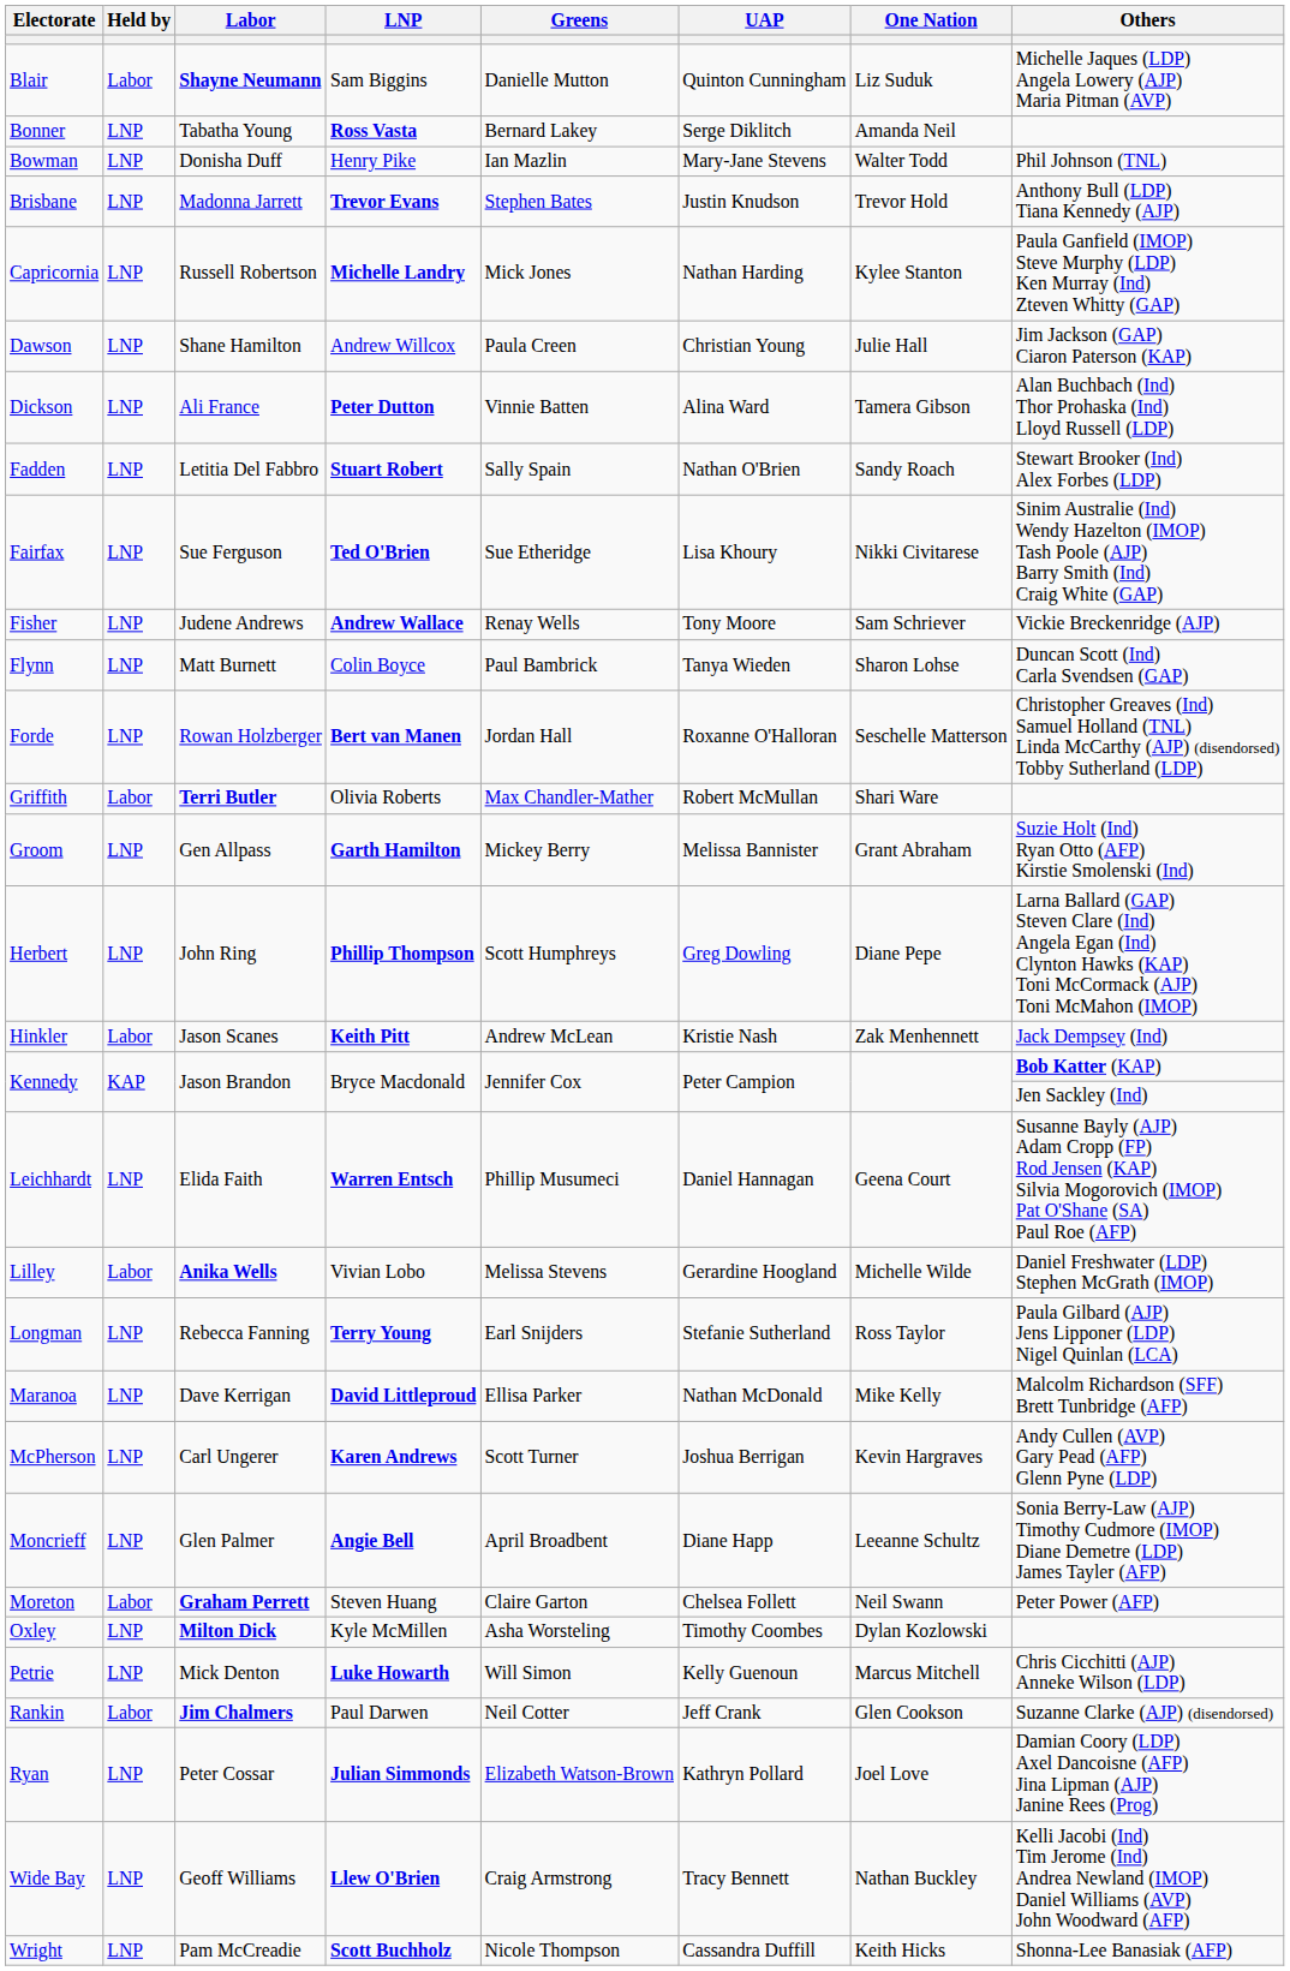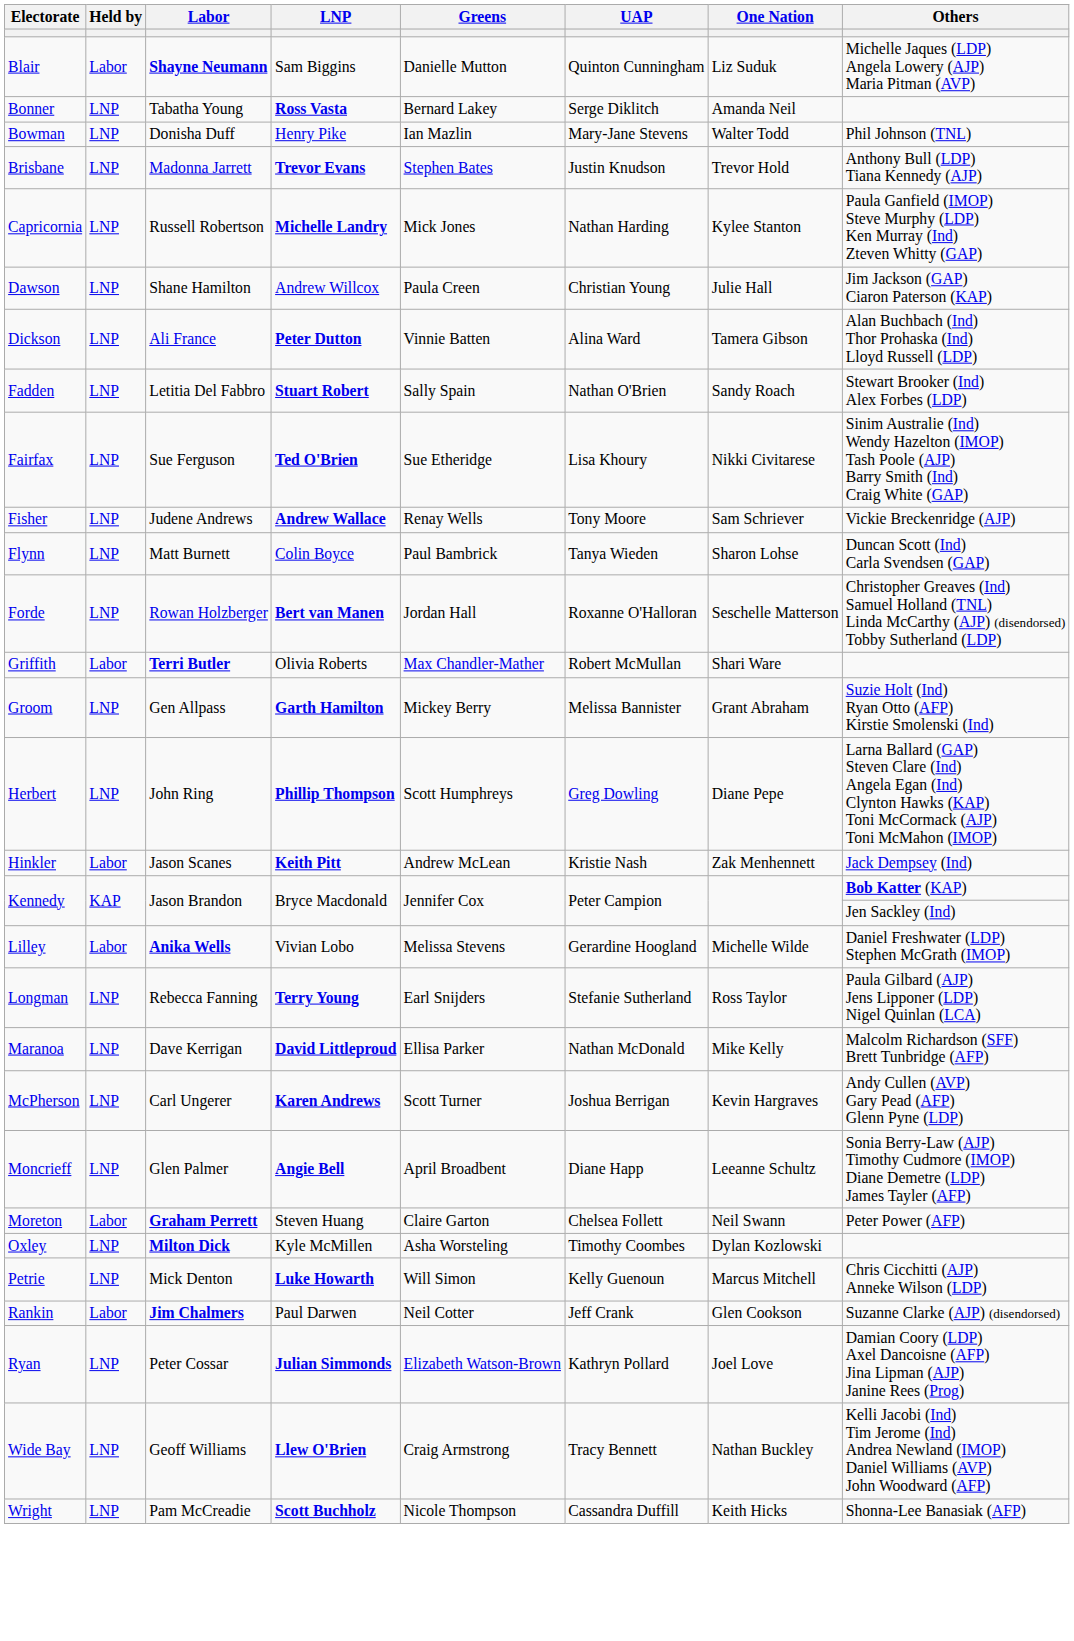 <table class=wikitable>
 <tr>
 <th>Electorate</th>
 <th>Held by</th>
 <th><a href='#'>Labor</a></th>
 <th><a href='#'>LNP</a></th>
 <th><a href='#'>Greens</a></th>
 <th><a href='#'>UAP</a></th>
 <th><a href='#'>One Nation</a></th>
 <th>Others</th>
 </tr>
 <tr style=background:#ccc>
 <th></th>
 <th></th>
 <th></th>
 <th></th>
 <th></th>
 <th></th>
 <th></th>
 <th></th>
 </tr>
 <tr>
 <td><a href='#'>Blair</a></td>
 <td><a href='#'>Labor</a></td>
 <td><strong><a href='#'>Shayne Neumann</a></strong></td>
 <td>Sam Biggins</td>
 <td>Danielle Mutton</td>
 <td>Quinton Cunningham</td>
 <td>Liz Suduk</td>
 <td>Michelle Jaques (<a href='#'>LDP</a>)<br>Angela Lowery (<a href='#'>AJP</a>)<br>Maria Pitman (<a href='#'>AVP</a>)</td>
 </tr>
 <tr>
 <td><a href='#'>Bonner</a></td>
 <td><a href='#'>LNP</a></td>
 <td>Tabatha Young</td>
 <td><strong><a href='#'>Ross Vasta</a></strong></td>
 <td>Bernard Lakey</td>
 <td>Serge Diklitch</td>
 <td>Amanda Neil</td>
 <td></td>
 </tr>
 <tr>
 <td><a href='#'>Bowman</a></td>
 <td><a href='#'>LNP</a></td>
 <td>Donisha Duff</td>
 <td><a href='#'>Henry Pike</a></td>
 <td>Ian Mazlin</td>
 <td>Mary-Jane Stevens</td>
 <td>Walter Todd</td>
 <td>Phil Johnson (<a href='#'>TNL</a>)</td>
 </tr>
 <tr>
 <td><a href='#'>Brisbane</a></td>
 <td><a href='#'>LNP</a></td>
 <td><a href='#'>Madonna Jarrett</a></td>
 <td><strong><a href='#'>Trevor Evans</a></strong></td>
 <td><a href='#'>Stephen Bates</a></td>
 <td>Justin Knudson</td>
 <td>Trevor Hold</td>
 <td>Anthony Bull (<a href='#'>LDP</a>) <br>Tiana Kennedy (<a href='#'>AJP</a>)</td>
 </tr>
 <tr>
 <td><a href='#'>Capricornia</a></td>
 <td><a href='#'>LNP</a></td>
 <td>Russell Robertson</td>
 <td><strong><a href='#'>Michelle Landry</a></strong></td>
 <td>Mick Jones</td>
 <td>Nathan Harding</td>
 <td>Kylee Stanton</td>
 <td>Paula Ganfield (<a href='#'>IMOP</a>) <br>Steve Murphy (<a href='#'>LDP</a>) <br>Ken Murray (<a href='#'>Ind</a>) <br>Zteven Whitty (<a href='#'>GAP</a>)</td>
 </tr>
 <tr>
 <td><a href='#'>Dawson</a></td>
 <td><a href='#'>LNP</a></td>
 <td>Shane Hamilton</td>
 <td><a href='#'>Andrew Willcox</a></td>
 <td>Paula Creen</td>
 <td>Christian Young</td>
 <td>Julie Hall</td>
 <td>Jim Jackson (<a href='#'>GAP</a>) <br>Ciaron Paterson (<a href='#'>KAP</a>)</td>
 </tr>
 <tr>
 <td><a href='#'>Dickson</a></td>
 <td><a href='#'>LNP</a></td>
 <td><a href='#'>Ali France</a></td>
 <td><strong><a href='#'>Peter Dutton</a></strong></td>
 <td>Vinnie Batten</td>
 <td>Alina Ward</td>
 <td>Tamera Gibson</td>
 <td>Alan Buchbach (<a href='#'>Ind</a>)<br>Thor Prohaska (<a href='#'>Ind</a>) <br>Lloyd Russell (<a href='#'>LDP</a>)</td>
 </tr>
 <tr>
 <td><a href='#'>Fadden</a></td>
 <td><a href='#'>LNP</a></td>
 <td>Letitia Del Fabbro</td>
 <td><strong><a href='#'>Stuart Robert</a></strong></td>
 <td>Sally Spain</td>
 <td>Nathan O'Brien</td>
 <td>Sandy Roach</td>
 <td>Stewart Brooker (<a href='#'>Ind</a>)<br>Alex Forbes (<a href='#'>LDP</a>)</td>
 </tr>
 <tr>
 <td><a href='#'>Fairfax</a></td>
 <td><a href='#'>LNP</a></td>
 <td>Sue Ferguson</td>
 <td><strong><a href='#'>Ted O'Brien</a></strong></td>
 <td>Sue Etheridge</td>
 <td>Lisa Khoury</td>
 <td>Nikki Civitarese</td>
 <td>Sinim Australie (<a href='#'>Ind</a>) <br>Wendy Hazelton (<a href='#'>IMOP</a>)<br>Tash Poole (<a href='#'>AJP</a>) <br>Barry Smith (<a href='#'>Ind</a>) <br>Craig White (<a href='#'>GAP</a>)</td>
 </tr>
 <tr>
 <td><a href='#'>Fisher</a></td>
 <td><a href='#'>LNP</a></td>
 <td>Judene Andrews</td>
 <td><strong><a href='#'>Andrew Wallace</a></strong></td>
 <td>Renay Wells</td>
 <td>Tony Moore</td>
 <td>Sam Schriever</td>
 <td>Vickie Breckenridge (<a href='#'>AJP</a>)</td>
 </tr>
 <tr>
 <td><a href='#'>Flynn</a></td>
 <td><a href='#'>LNP</a></td>
 <td>Matt Burnett</td>
 <td><a href='#'>Colin Boyce</a></td>
 <td>Paul Bambrick</td>
 <td>Tanya Wieden</td>
 <td>Sharon Lohse</td>
 <td>Duncan Scott (<a href='#'>Ind</a>) <br>Carla Svendsen (<a href='#'>GAP</a>)</td>
 </tr>
 <tr>
 <td><a href='#'>Forde</a></td>
 <td><a href='#'>LNP</a></td>
 <td><a href='#'>Rowan Holzberger</a></td>
 <td><strong><a href='#'>Bert van Manen</a></strong></td>
 <td>Jordan Hall</td>
 <td>Roxanne O'Halloran</td>
 <td>Seschelle Matterson</td>
 <td>Christopher Greaves (<a href='#'>Ind</a>) <br>Samuel Holland (<a href='#'>TNL</a>)<br>Linda McCarthy (<a href='#'>AJP</a>) <small>(disendorsed)</small><br>Tobby Sutherland (<a href='#'>LDP</a>)</td>
 </tr>
 <tr>
 <td><a href='#'>Griffith</a></td>
 <td><a href='#'>Labor</a></td>
 <td><strong><a href='#'>Terri Butler</a></strong></td>
 <td>Olivia Roberts</td>
 <td><a href='#'>Max Chandler-Mather</a></td>
 <td>Robert McMullan</td>
 <td>Shari Ware</td>
 <td></td>
 </tr>
 <tr>
 <td><a href='#'>Groom</a></td>
 <td><a href='#'>LNP</a></td>
 <td>Gen Allpass</td>
 <td><strong><a href='#'>Garth Hamilton</a></strong></td>
 <td>Mickey Berry</td>
 <td>Melissa Bannister</td>
 <td>Grant Abraham</td>
 <td><a href='#'>Suzie Holt</a> (<a href='#'>Ind</a>) <br>Ryan Otto (<a href='#'>AFP</a>) <br>Kirstie Smolenski (<a href='#'>Ind</a>)</td>
 </tr>
 <tr>
 <td><a href='#'>Herbert</a></td>
 <td><a href='#'>LNP</a></td>
 <td>John Ring</td>
 <td><strong><a href='#'>Phillip Thompson</a></strong></td>
 <td>Scott Humphreys</td>
 <td><a href='#'>Greg Dowling</a></td>
 <td>Diane Pepe</td>
 <td>Larna Ballard (<a href='#'>GAP</a>) <br>Steven Clare (<a href='#'>Ind</a>) <br>Angela Egan (<a href='#'>Ind</a>) <br>Clynton Hawks (<a href='#'>KAP</a>) <br>Toni McCormack (<a href='#'>AJP</a>) <br>Toni McMahon (<a href='#'>IMOP</a>)</td>
 </tr>
 <tr>
 <td><a href='#'>Hinkler</a></td>
 <td><a href='#'>Labor</a></td>
 <td>Jason Scanes</td>
 <td><strong><a href='#'>Keith Pitt</a></strong></td>
 <td>Andrew McLean</td>
 <td>Kristie Nash</td>
 <td>Zak Menhennett</td>
 <td><a href='#'>Jack Dempsey</a> (<a href='#'>Ind</a>)</td>
 </tr>
 <tr>
 <td rowspan="2"><a href='#'>Kennedy</a></td>
 <td rowspan="2"><a href='#'>KAP</a></td>
 <td rowspan="2">Jason Brandon</td>
 <td rowspan="2">Bryce Macdonald</td>
 <td rowspan="2">Jennifer Cox</td>
 <td rowspan="2">Peter Campion</td>
 <td rowspan="2"></td>
 <td><strong><a href='#'>Bob Katter</a></strong> (<a href='#'>KAP</a>)</td>
 </tr>
 <tr>
 <td>Jen Sackley (<a href='#'>Ind</a>)</td>
 </tr>
 <tr>
-<td><a href='#'>Leichhardt</a></td>
-<td><a href='#'>LNP</a></td>
-<td>Elida Faith</td>
-<td><strong><a href='#'>Warren Entsch</a></strong></td>
-<td>Phillip Musumeci</td>
-<td>Daniel Hannagan</td>
-<td>Geena Court</td>
-<td>Susanne Bayly (<a href='#'>AJP</a>)<br>Adam Cropp (<a href='#'>FP</a>) <br><a href='#'>Rod Jensen</a> (<a href='#'>KAP</a>) <br>Silvia Mogorovich (<a href='#'>IMOP</a>)<br><a href='#'>Pat O'Shane</a> (<a href='#'>SA</a>) <br>Paul Roe (<a href='#'>AFP</a>)</td>
-</tr>
-<tr>
 <td><a href='#'>Lilley</a></td>
 <td><a href='#'>Labor</a></td>
 <td><strong><a href='#'>Anika Wells</a></strong></td>
 <td>Vivian Lobo</td>
 <td>Melissa Stevens</td>
 <td>Gerardine Hoogland</td>
 <td>Michelle Wilde</td>
 <td>Daniel Freshwater (<a href='#'>LDP</a>)<br>Stephen McGrath (<a href='#'>IMOP</a>)</td>
 </tr>
 <tr>
 <td><a href='#'>Longman</a></td>
 <td><a href='#'>LNP</a></td>
 <td>Rebecca Fanning</td>
 <td><strong><a href='#'>Terry Young</a></strong></td>
 <td>Earl Snijders</td>
 <td>Stefanie Sutherland</td>
 <td>Ross Taylor</td>
 <td>Paula Gilbard (<a href='#'>AJP</a>)<br>Jens Lipponer (<a href='#'>LDP</a>) <br>Nigel Quinlan (<a href='#'>LCA</a>)</td>
 </tr>
 <tr>
 <td><a href='#'>Maranoa</a></td>
 <td><a href='#'>LNP</a></td>
 <td>Dave Kerrigan</td>
 <td><strong><a href='#'>David Littleproud</a></strong></td>
 <td>Ellisa Parker</td>
 <td>Nathan McDonald</td>
 <td>Mike Kelly</td>
 <td>Malcolm Richardson (<a href='#'>SFF</a>) <br>Brett Tunbridge (<a href='#'>AFP</a>)</td>
 </tr>
 <tr>
 <td><a href='#'>McPherson</a></td>
 <td><a href='#'>LNP</a></td>
 <td>Carl Ungerer</td>
 <td><strong><a href='#'>Karen Andrews</a></strong></td>
 <td>Scott Turner</td>
 <td>Joshua Berrigan</td>
 <td>Kevin Hargraves</td>
 <td>Andy Cullen (<a href='#'>AVP</a>) <br>Gary Pead (<a href='#'>AFP</a>) <br>Glenn Pyne (<a href='#'>LDP</a>)</td>
 </tr>
 <tr>
 <td><a href='#'>Moncrieff</a></td>
 <td><a href='#'>LNP</a></td>
 <td>Glen Palmer</td>
 <td><strong><a href='#'>Angie Bell</a></strong></td>
 <td>April Broadbent</td>
 <td>Diane Happ</td>
 <td>Leeanne Schultz</td>
 <td>Sonia Berry-Law (<a href='#'>AJP</a>) <br>Timothy Cudmore (<a href='#'>IMOP</a>) <br>Diane Demetre (<a href='#'>LDP</a>) <br>James Tayler (<a href='#'>AFP</a>)</td>
 </tr>
 <tr>
 <td><a href='#'>Moreton</a></td>
 <td><a href='#'>Labor</a></td>
 <td><strong><a href='#'>Graham Perrett</a></strong></td>
 <td>Steven Huang</td>
 <td>Claire Garton</td>
 <td>Chelsea Follett</td>
 <td>Neil Swann</td>
 <td>Peter Power (<a href='#'>AFP</a>)</td>
 </tr>
 <tr>
 <td><a href='#'>Oxley</a></td>
 <td><a href='#'>LNP</a></td>
 <td><strong><a href='#'>Milton Dick</a></strong></td>
 <td>Kyle McMillen</td>
 <td>Asha Worsteling</td>
 <td>Timothy Coombes</td>
 <td>Dylan Kozlowski</td>
 <td></td>
 </tr>
 <tr>
 <td><a href='#'>Petrie</a></td>
 <td><a href='#'>LNP</a></td>
 <td>Mick Denton</td>
 <td><strong><a href='#'>Luke Howarth</a></strong></td>
 <td>Will Simon</td>
 <td>Kelly Guenoun</td>
 <td>Marcus Mitchell</td>
 <td>Chris Cicchitti (<a href='#'>AJP</a>)<br>Anneke Wilson (<a href='#'>LDP</a>)</td>
 </tr>
 <tr>
 <td><a href='#'>Rankin</a></td>
 <td><a href='#'>Labor</a></td>
 <td><strong><a href='#'>Jim Chalmers</a></strong></td>
 <td>Paul Darwen</td>
 <td>Neil Cotter</td>
 <td>Jeff Crank</td>
 <td>Glen Cookson</td>
 <td>Suzanne Clarke (<a href='#'>AJP</a>) <small>(disendorsed)</small></td>
 </tr>
 <tr>
 <td><a href='#'>Ryan</a></td>
 <td><a href='#'>LNP</a></td>
 <td>Peter Cossar</td>
 <td><strong><a href='#'>Julian Simmonds</a></strong></td>
 <td><a href='#'>Elizabeth Watson-Brown</a></td>
 <td>Kathryn Pollard</td>
 <td>Joel Love</td>
 <td>Damian Coory (<a href='#'>LDP</a>) <br> Axel Dancoisne (<a href='#'>AFP</a>) <br> Jina Lipman (<a href='#'>AJP</a>)<br>Janine Rees (<a href='#'>Prog</a>)</td>
 </tr>
 <tr>
 <td><a href='#'>Wide Bay</a></td>
 <td><a href='#'>LNP</a></td>
 <td>Geoff Williams</td>
 <td><strong><a href='#'>Llew O'Brien</a></strong></td>
 <td>Craig Armstrong</td>
 <td>Tracy Bennett</td>
 <td>Nathan Buckley</td>
 <td>Kelli Jacobi (<a href='#'>Ind</a>)<br>Tim Jerome (<a href='#'>Ind</a>) <br>Andrea Newland (<a href='#'>IMOP</a>)<br>Daniel Williams (<a href='#'>AVP</a>)<br>John Woodward (<a href='#'>AFP</a>)</td>
 </tr>
 <tr>
 <td><a href='#'>Wright</a></td>
 <td><a href='#'>LNP</a></td>
 <td>Pam McCreadie</td>
 <td><strong><a href='#'>Scott Buchholz</a></strong></td>
 <td>Nicole Thompson</td>
 <td>Cassandra Duffill</td>
 <td>Keith Hicks</td>
 <td>Shonna-Lee Banasiak (<a href='#'>AFP</a>)</td>
 </tr>
 </table>
